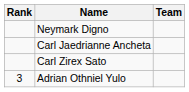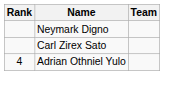 <table class="wikitable">
 <tr>
 <th>Rank</th>
 <th>Name</th>
 <th>Team</th>
 </tr>
 <tr>
 <td align="center"></td>
 <td>Neymark Digno</td>
 <td></td>
 </tr>
 <tr>
 <td align="center"></td>
-<td>Carl Jaedrianne Ancheta</td>
-<td></td>
-</tr>
-<tr>
-<td align="center"></td>
 <td>Carl Zirex Sato</td>
 <td></td>
 </tr>
 <tr>
-<td align="center">3</td>
+<td align="center">4</td>
 <td>Adrian Othniel Yulo</td>
 <td></td>
 </tr>
 </table>
